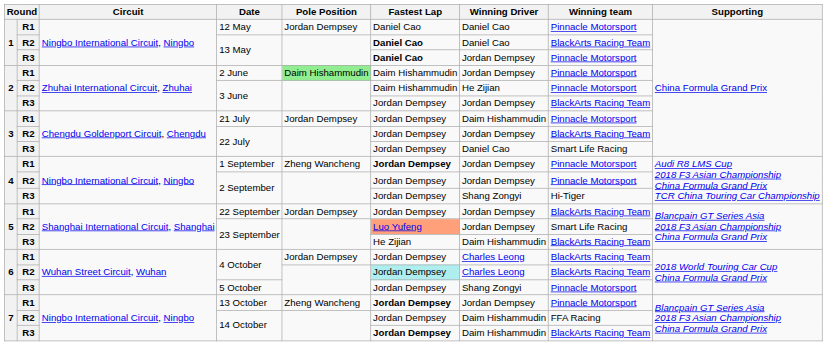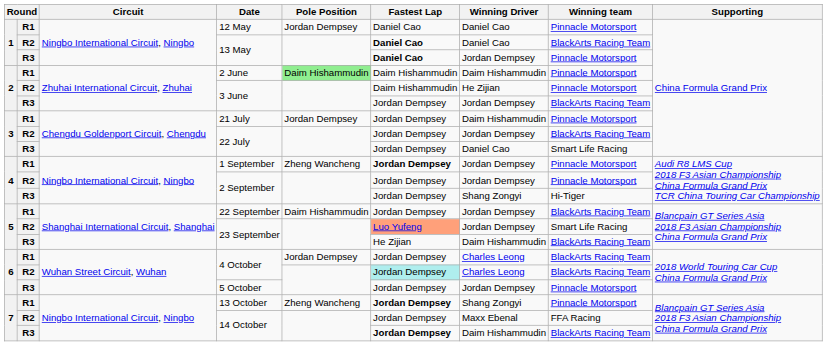 <table class="wikitable" style="font-size: 85%">
 <tr>
 <th colspan=2>Round</th>
 <th>Circuit</th>
 <th>Date</th>
 <th>Pole Position</th>
 <th>Fastest Lap</th>
 <th>Winning Driver</th>
 <th>Winning team</th>
 <th>Supporting</th>
 </tr>
 <tr>
 <th rowspan=3>1</th>
 <th>R1</th>
 <td rowspan=3 nowrap><a href='#'>Ningbo International Circuit</a>, <a href='#'>Ningbo</a></td>
 <td>12 May</td>
 <td> Jordan Dempsey</td>
 <td> Daniel Cao</td>
 <td> Daniel Cao</td>
 <td> <a href='#'>Pinnacle Motorsport</a></td>
 <td rowspan=9><a href='#'>China Formula Grand Prix</a></td>
 </tr>
 <tr>
 <th>R2</th>
 <td rowspan=2>13 May</td>
 <td rowspan=2></td>
 <td><strong> Daniel Cao</strong></td>
 <td> Daniel Cao</td>
 <td> <a href='#'>BlackArts Racing Team</a></td>
 </tr>
 <tr>
 <th>R3</th>
 <td><strong> Daniel Cao</strong></td>
 <td> Jordan Dempsey</td>
 <td> <a href='#'>Pinnacle Motorsport</a></td>
 </tr>
 <tr>
 <th rowspan=3>2</th>
 <th>R1</th>
 <td rowspan=3><a href='#'>Zhuhai International Circuit</a>, <a href='#'>Zhuhai</a></td>
 <td>2 June</td>
 <td nowrap style="background: lightgreen;"> Daim Hishammudin</td>
 <td nowrap> Daim Hishammudin</td>
-<td> Jordan Dempsey</td>
+<td nowrap> Daim Hishammudin</td>
 <td> <a href='#'>Pinnacle Motorsport</a></td>
 </tr>
 <tr>
 <th>R2</th>
 <td rowspan=2>3 June</td>
 <td rowspan=2></td>
 <td> Daim Hishammudin</td>
 <td> He Zijian</td>
 <td> <a href='#'>Pinnacle Motorsport</a></td>
 </tr>
 <tr>
 <th>R3</th>
 <td> Jordan Dempsey</td>
 <td> Jordan Dempsey</td>
 <td> <a href='#'>BlackArts Racing Team</a></td>
 </tr>
 <tr>
 <th rowspan=3>3</th>
 <th>R1</th>
 <td rowspan=3><a href='#'>Chengdu Goldenport Circuit</a>, <a href='#'>Chengdu</a></td>
 <td>21 July</td>
 <td> Jordan Dempsey</td>
 <td> Jordan Dempsey</td>
 <td> Daim Hishammudin</td>
 <td> <a href='#'>Pinnacle Motorsport</a></td>
 </tr>
 <tr>
 <th>R2</th>
 <td rowspan=2>22 July</td>
 <td rowspan=2></td>
 <td> Jordan Dempsey</td>
 <td> Jordan Dempsey</td>
 <td> <a href='#'>BlackArts Racing Team</a></td>
 </tr>
 <tr>
 <th>R3</th>
 <td> Jordan Dempsey</td>
 <td> Daniel Cao</td>
 <td> Smart Life Racing</td>
 </tr>
 <tr>
 <th rowspan=3>4</th>
 <th>R1</th>
 <td rowspan=3><a href='#'>Ningbo International Circuit</a>, <a href='#'>Ningbo</a></td>
 <td>1 September</td>
 <td> Zheng Wancheng</td>
 <td><strong> Jordan Dempsey</strong></td>
 <td> Jordan Dempsey</td>
 <td> <a href='#'>Pinnacle Motorsport</a></td>
 <td rowspan=3 nowrap><em><a href='#'>Audi R8 LMS Cup</a></em><br><em> <a href='#'>2018 F3 Asian Championship</a></em><br><em><a href='#'>China Formula Grand Prix</a></em><br><em><a href='#'>TCR China Touring Car Championship</a></em></td>
 </tr>
 <tr>
 <th>R2</th>
 <td rowspan=2>2 September</td>
 <td rowspan=2></td>
 <td> Jordan Dempsey</td>
 <td> Jordan Dempsey</td>
 <td> <a href='#'>Pinnacle Motorsport</a></td>
 </tr>
 <tr>
 <th>R3</th>
 <td> Jordan Dempsey</td>
 <td> Shang Zongyi</td>
 <td> Hi-Tiger</td>
 </tr>
 <tr>
 <th rowspan=3>5</th>
 <th>R1</th>
 <td rowspan=3 nowrap><a href='#'>Shanghai International Circuit</a>, <a href='#'>Shanghai</a></td>
 <td nowrap>22 September</td>
-<td> Jordan Dempsey</td>
+<td nowrap> Daim Hishammudin</td>
 <td> Jordan Dempsey</td>
 <td> Jordan Dempsey</td>
 <td> <a href='#'>BlackArts Racing Team</a></td>
 <td rowspan=3 nowrap><em><a href='#'>Blancpain GT Series Asia</a></em><br><em><a href='#'>2018 F3 Asian Championship</a></em><br><em><a href='#'>China Formula Grand Prix</a></em></td>
 </tr>
 <tr>
 <th>R2</th>
 <td rowspan=2>23 September</td>
 <td rowspan=2></td>
 <td style="background: lightsalmon;"> <a href='#'>Luo Yufeng</a></td>
 <td> Jordan Dempsey</td>
 <td> Smart Life Racing</td>
 </tr>
 <tr>
 <th>R3</th>
 <td> He Zijian</td>
 <td> Daim Hishammudin</td>
 <td> <a href='#'>BlackArts Racing Team</a></td>
 </tr>
 <tr>
 <th rowspan=3>6</th>
 <th>R1</th>
 <td rowspan=3><a href='#'>Wuhan Street Circuit</a>, <a href='#'>Wuhan</a></td>
 <td rowspan=2>4 October</td>
 <td> Jordan Dempsey</td>
 <td> Jordan Dempsey</td>
 <td> <a href='#'>Charles Leong</a></td>
 <td> <a href='#'>BlackArts Racing Team</a></td>
 <td rowspan=3><em><a href='#'>2018 World Touring Car Cup</a></em><br><em><a href='#'>China Formula Grand Prix</a></em></td>
 </tr>
 <tr>
 <th>R2</th>
 <td rowspan=2></td>
 <td style="background: paleturquoise;"> Jordan Dempsey</td>
 <td> <a href='#'>Charles Leong</a></td>
 <td> <a href='#'>BlackArts Racing Team</a></td>
 </tr>
 <tr>
 <th>R3</th>
 <td>5 October</td>
 <td> Jordan Dempsey</td>
-<td> Shang Zongyi</td>
+<td> Jordan Dempsey</td>
 <td> <a href='#'>Pinnacle Motorsport</a></td>
 </tr>
 <tr>
 <th rowspan=3>7</th>
 <th>R1</th>
 <td rowspan=3><a href='#'>Ningbo International Circuit</a>, <a href='#'>Ningbo</a></td>
 <td>13 October</td>
 <td> Zheng Wancheng</td>
 <td><strong> Jordan Dempsey</strong></td>
-<td> Jordan Dempsey</td>
+<td> Shang Zongyi</td>
 <td> <a href='#'>Pinnacle Motorsport</a></td>
 <td rowspan=3><em><a href='#'>Blancpain GT Series Asia</a></em><br><em><a href='#'>2018 F3 Asian Championship</a></em><br><em><a href='#'>China Formula Grand Prix</a></em></td>
 </tr>
 <tr>
 <th>R2</th>
 <td rowspan=2>14 October</td>
 <td rowspan=2></td>
 <td> Jordan Dempsey</td>
-<td> Daim Hishammudin</td>
+<td> Maxx Ebenal</td>
 <td> FFA Racing</td>
 </tr>
 <tr>
 <th>R3</th>
 <td><strong> Jordan Dempsey</strong></td>
 <td> Daim Hishammudin</td>
 <td> <a href='#'>BlackArts Racing Team</a></td>
 </tr>
 </table>
